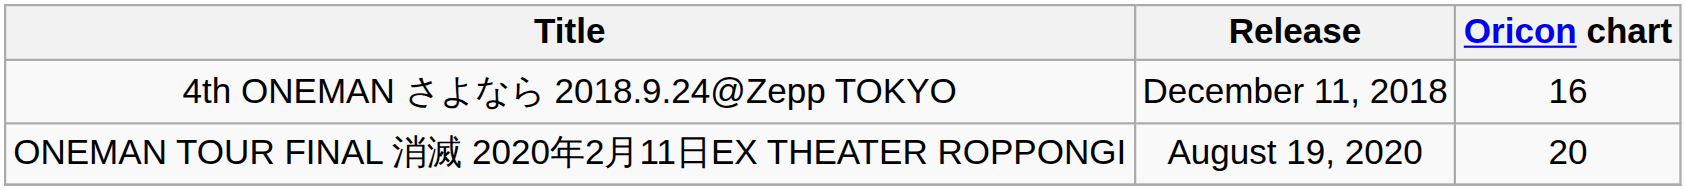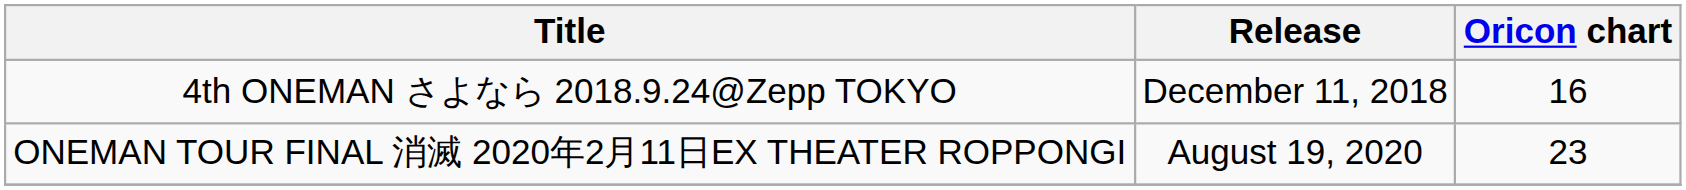 <table class="wikitable" style="text-align:center;">
 <tr>
 <th>Title</th>
 <th>Release</th>
 <th><a href='#'>Oricon</a> chart</th>
 </tr>
 <tr>
 <td>4th ONEMAN さよなら 2018.9.24@Zepp TOKYO</td>
 <td>December 11, 2018</td>
 <td>16</td>
 </tr>
 <tr>
 <td>ONEMAN TOUR FINAL 消滅 2020年2月11日EX THEATER ROPPONGI</td>
 <td>August 19, 2020</td>
-<td>20</td>
+<td>23</td>
 </tr>
 <tr>
 </tr>
 </table>
